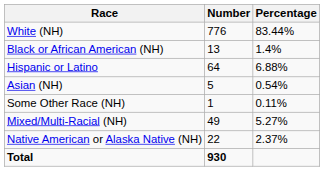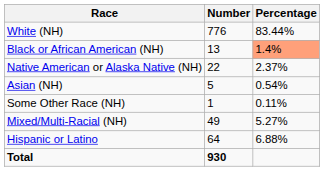 <table class="wikitable">
 <tr>
 <th>Race</th>
 <th>Number</th>
 <th>Percentage</th>
 </tr>
 <tr>
 <td><a href='#'>White</a> (NH)</td>
 <td>776</td>
 <td>83.44%</td>
 </tr>
 <tr>
 <td><a href='#'>Black or African American</a> (NH)</td>
 <td>13</td>
-<td>1.4%</td>
+<td style="background: lightsalmon;">1.4%</td>
 </tr>
 <tr>
-<td><a href='#'>Hispanic or Latino</a></td>
-<td>64</td>
-<td>6.88%</td>
+<td><a href='#'>Native American</a> or <a href='#'>Alaska Native</a> (NH)</td>
+<td>22</td>
+<td>2.37%</td>
 </tr>
 <tr>
 <td><a href='#'>Asian</a> (NH)</td>
 <td>5</td>
 <td>0.54%</td>
 </tr>
 <tr>
 <td>Some Other Race (NH)</td>
 <td>1</td>
 <td>0.11%</td>
 </tr>
 <tr>
 <td><a href='#'>Mixed/Multi-Racial</a> (NH)</td>
 <td>49</td>
 <td>5.27%</td>
 </tr>
 <tr>
-<td><a href='#'>Native American</a> or <a href='#'>Alaska Native</a> (NH)</td>
-<td>22</td>
-<td>2.37%</td>
+<td><a href='#'>Hispanic or Latino</a></td>
+<td>64</td>
+<td>6.88%</td>
 </tr>
 <tr>
 <td><strong>Total</strong></td>
 <td><strong>930</strong></td>
 <td></td>
 </tr>
 </table>
